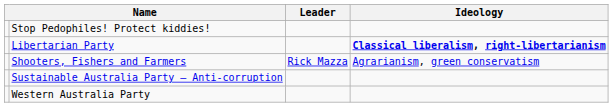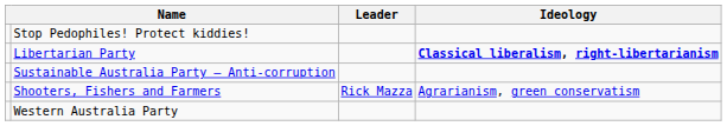 <table class="wikitable">
 <tr>
 <th colspan="2">Name</th>
 <th>Leader</th>
 <th>Ideology</th>
 </tr>
 <tr>
 <td></td>
 <td>Stop Pedophiles! Protect kiddies!</td>
 <td></td>
 <td></td>
 </tr>
 <tr>
 <td></td>
 <td><a href='#'>Libertarian Party</a></td>
 <td></td>
 <td><strong><a href='#'>Classical liberalism</a>, <a href='#'>right-libertarianism</a></strong></td>
 </tr>
 <tr>
 <td></td>
+<td><a href='#'>Sustainable Australia Party – Anti-corruption</a></td>
+<td></td>
+<td></td>
+</tr>
+<tr>
+<td></td>
 <td><a href='#'>Shooters, Fishers and Farmers</a></td>
 <td><a href='#'>Rick Mazza</a></td>
 <td><a href='#'>Agrarianism</a>, <a href='#'>green conservatism</a></td>
-</tr>
-<tr>
-<td></td>
-<td><a href='#'>Sustainable Australia Party – Anti-corruption</a></td>
-<td></td>
-<td></td>
 </tr>
 <tr>
 <td></td>
 <td>Western Australia Party</td>
 <td></td>
 <td></td>
 </tr>
 </table>
